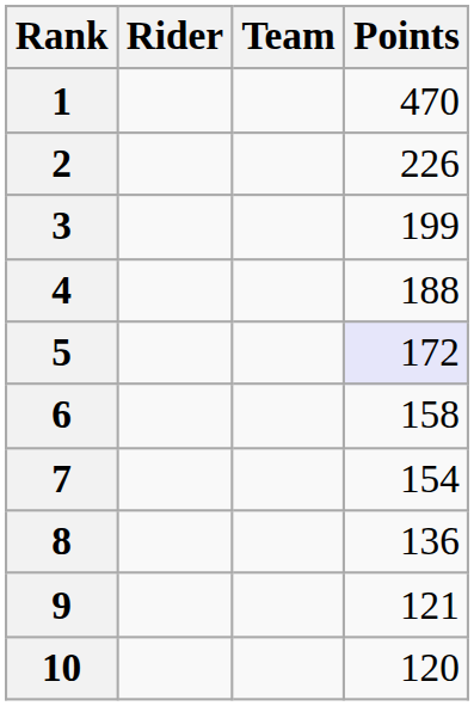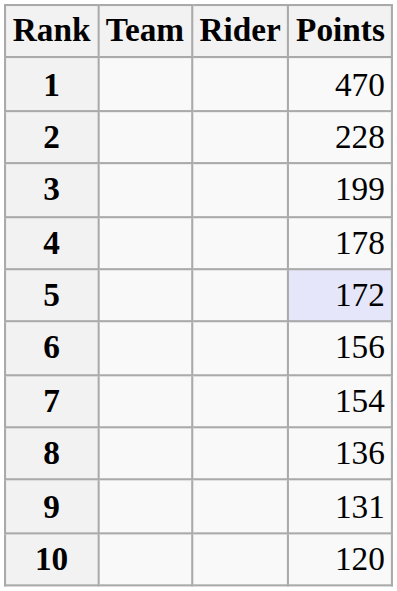 <table class="wikitable">
 <tr>
 <th scope="col">Rank</th>
+<th scope="col">Team</th>
 <th scope="col">Rider</th>
-<th scope="col">Team</th>
 <th scope="col">Points</th>
 </tr>
 <tr>
 <th scope="row">1</th>
+<td></td>
 <td>  </td>
-<td></td>
 <td style="text-align:right;">470</td>
 </tr>
 <tr>
 <th scope="row">2</th>
 <td></td>
 <td></td>
-<td style="text-align:right;">226</td>
+<td style="text-align:right;">228</td>
 </tr>
 <tr>
 <th scope="row">3</th>
 <td></td>
 <td></td>
 <td style="text-align:right;">199</td>
 </tr>
 <tr>
 <th scope="row">4</th>
 <td></td>
 <td></td>
-<td style="text-align:right;">188</td>
+<td style="text-align:right;">178</td>
 </tr>
 <tr>
 <th scope="row">5</th>
 <td></td>
 <td></td>
 <td style="background: lavender; text-align:right;">172</td>
 </tr>
 <tr>
 <th scope="row">6</th>
 <td></td>
 <td></td>
-<td style="text-align:right;">158</td>
+<td style="text-align:right;">156</td>
 </tr>
 <tr>
 <th scope="row">7</th>
 <td></td>
 <td></td>
 <td style="text-align:right;">154</td>
 </tr>
 <tr>
 <th scope="row">8</th>
 <td></td>
 <td></td>
 <td style="text-align:right;">136</td>
 </tr>
 <tr>
 <th scope="row">9</th>
+<td></td>
 <td> </td>
-<td></td>
-<td style="text-align:right;">121</td>
+<td style="text-align:right;">131</td>
 </tr>
 <tr>
 <th scope="row">10</th>
+<td></td>
 <td> </td>
-<td></td>
 <td style="text-align:right;">120</td>
 </tr>
 </table>
